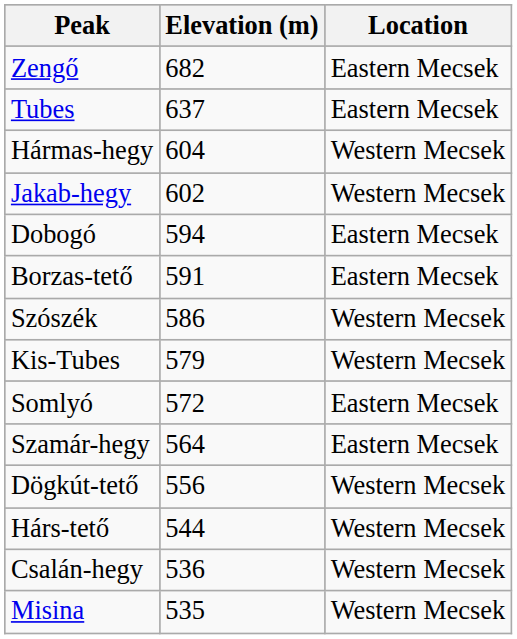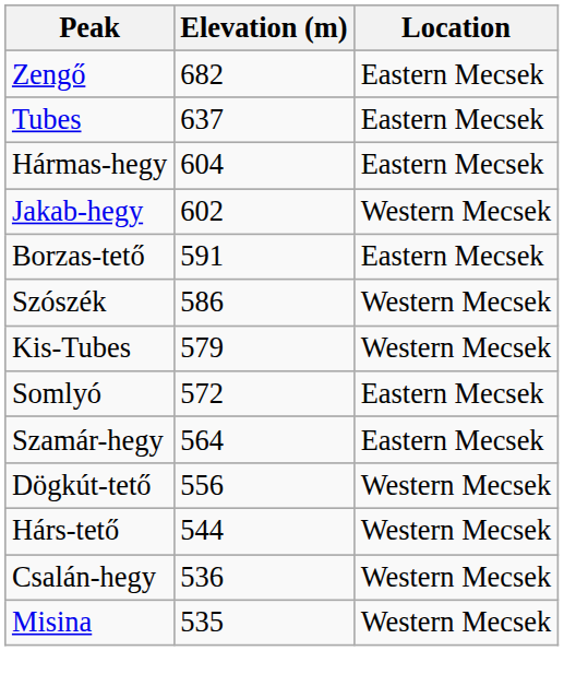 <table class="wikitable">
 <tr>
 <th>Peak</th>
 <th>Elevation (m)</th>
 <th>Location</th>
 </tr>
 <tr>
 <td><a href='#'>Zengő</a></td>
 <td>682</td>
 <td>Eastern Mecsek</td>
 </tr>
 <tr>
 <td><a href='#'>Tubes</a></td>
 <td>637</td>
 <td>Eastern Mecsek</td>
 </tr>
 <tr>
 <td>Hármas-hegy</td>
 <td>604</td>
-<td>Western Mecsek</td>
+<td>Eastern Mecsek</td>
 </tr>
 <tr>
 <td><a href='#'>Jakab-hegy</a></td>
 <td>602</td>
 <td>Western Mecsek</td>
-</tr>
-<tr>
-<td>Dobogó</td>
-<td>594</td>
-<td>Eastern Mecsek</td>
 </tr>
 <tr>
 <td>Borzas-tető</td>
 <td>591</td>
 <td>Eastern Mecsek</td>
 </tr>
 <tr>
 <td>Szószék</td>
 <td>586</td>
 <td>Western Mecsek</td>
 </tr>
 <tr>
 <td>Kis-Tubes</td>
 <td>579</td>
 <td>Western Mecsek</td>
 </tr>
 <tr>
 <td>Somlyó</td>
 <td>572</td>
 <td>Eastern Mecsek</td>
 </tr>
 <tr>
 <td>Szamár-hegy</td>
 <td>564</td>
 <td>Eastern Mecsek</td>
 </tr>
 <tr>
 <td>Dögkút-tető</td>
 <td>556</td>
 <td>Western Mecsek</td>
 </tr>
 <tr>
 <td>Hárs-tető</td>
 <td>544</td>
 <td>Western Mecsek</td>
 </tr>
 <tr>
 <td>Csalán-hegy</td>
 <td>536</td>
 <td>Western Mecsek</td>
 </tr>
 <tr>
 <td><a href='#'>Misina</a></td>
 <td>535</td>
 <td>Western Mecsek</td>
 </tr>
 </table>
